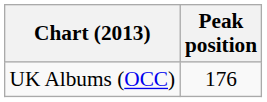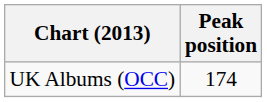 <table class="wikitable sortable" style="text-align:center;" border="1">
 <tr>
 <th scope="col">Chart (2013)</th>
 <th scope="col">Peak<br>position</th>
 </tr>
 <tr>
 <td align="left">UK Albums (<a href='#'>OCC</a>)</td>
-<td>176</td>
+<td>174</td>
 </tr>
 </table>
